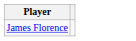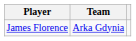 <table class="wikitable">
 <tr>
 <th>Player</th>
+<th>Team</th>
 <th></th>
 </tr>
 <tr>
 <td> <a href='#'>James Florence</a></td>
+<td><a href='#'>Arka Gdynia</a></td>
 <td></td>
 </tr>
 </table>
